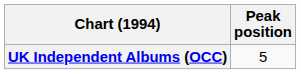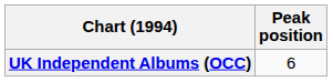 <table class="wikitable plainrowheaders" style="text-align:center;" border="1">
 <tr>
 <th scope="col">Chart (1994)</th>
 <th scope="col">Peak<br>position</th>
 </tr>
 <tr>
 <th scope="row"><a href='#'>UK Independent Albums</a> (<a href='#'>OCC</a>)</th>
-<td>5</td>
+<td>6</td>
 </tr>
 </table>
